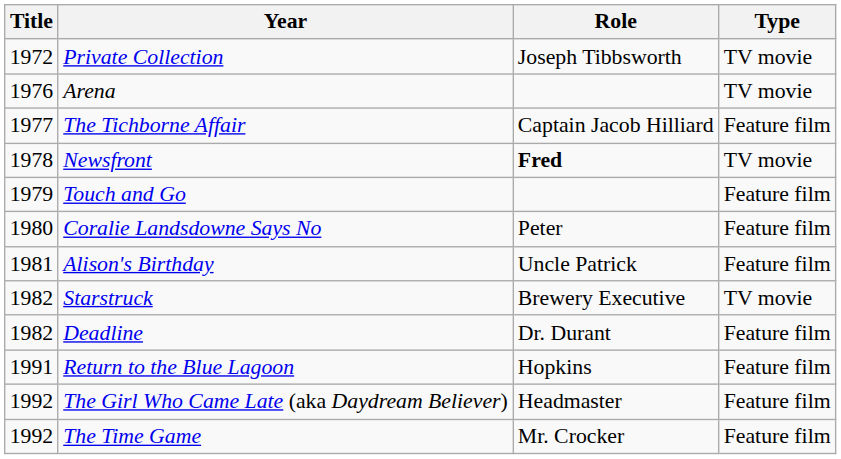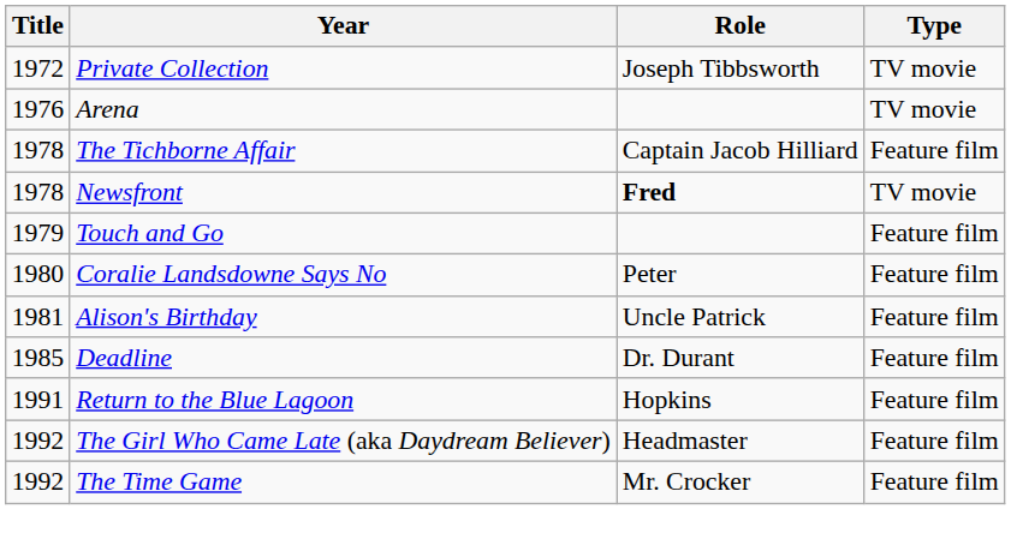 <table class="wikitable">
 <tr>
 <th>Title</th>
 <th>Year</th>
 <th>Role</th>
 <th>Type</th>
 </tr>
 <tr>
 <td>1972</td>
 <td><em><a href='#'>Private Collection</a></em></td>
 <td>Joseph Tibbsworth</td>
 <td>TV movie</td>
 </tr>
 <tr>
 <td>1976</td>
 <td><em>Arena</em></td>
 <td></td>
 <td>TV movie</td>
 </tr>
 <tr>
-<td>1977</td>
+<td>1978</td>
 <td><em><a href='#'>The Tichborne Affair</a></em></td>
 <td>Captain Jacob Hilliard</td>
 <td>Feature film</td>
 </tr>
 <tr>
 <td>1978</td>
 <td><em><a href='#'>Newsfront</a></em></td>
 <td><strong>Fred</strong></td>
 <td>TV movie</td>
 </tr>
 <tr>
 <td>1979</td>
 <td><em><a href='#'>Touch and Go</a></em></td>
 <td></td>
 <td>Feature film</td>
 </tr>
 <tr>
 <td>1980</td>
 <td><em><a href='#'>Coralie Landsdowne Says No</a></em></td>
 <td>Peter</td>
 <td>Feature film</td>
 </tr>
 <tr>
 <td>1981</td>
 <td><em><a href='#'>Alison's Birthday</a></em></td>
 <td>Uncle Patrick</td>
 <td>Feature film</td>
 </tr>
 <tr>
-<td>1982</td>
-<td><em><a href='#'>Starstruck</a></em></td>
-<td>Brewery Executive</td>
-<td>TV movie</td>
-</tr>
-<tr>
-<td>1982</td>
+<td>1985</td>
 <td><em><a href='#'>Deadline</a></em></td>
 <td>Dr. Durant</td>
 <td>Feature film</td>
 </tr>
 <tr>
 <td>1991</td>
 <td><em><a href='#'>Return to the Blue Lagoon</a></em></td>
 <td>Hopkins</td>
 <td>Feature film</td>
 </tr>
 <tr>
 <td>1992</td>
 <td><em><a href='#'>The Girl Who Came Late</a></em> (aka <em>Daydream Believer</em>)</td>
 <td>Headmaster</td>
 <td>Feature film</td>
 </tr>
 <tr>
 <td>1992</td>
 <td><em><a href='#'>The Time Game</a></em></td>
 <td>Mr. Crocker</td>
 <td>Feature film</td>
 </tr>
 </table>
